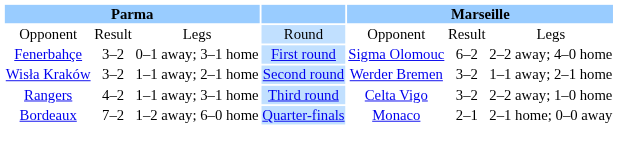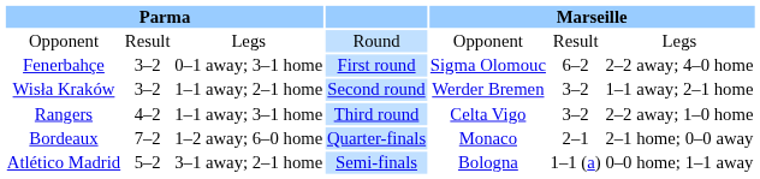 <table style="text-align:center">
 <tr valign=top bgcolor=#99ccff>
 <th colspan=3 style="width:1*">Parma</th>
 <th></th>
 <th colspan=3 style="width:1*">Marseille</th>
 </tr>
 <tr>
 <td>Opponent</td>
 <td>Result</td>
 <td>Legs</td>
 <td bgcolor=#c1e0ff>Round</td>
 <td>Opponent</td>
 <td>Result</td>
 <td>Legs</td>
 </tr>
 <tr>
 <td> <a href='#'>Fenerbahçe</a></td>
 <td>3–2</td>
 <td>0–1 away; 3–1 home</td>
 <td bgcolor=#c1e0ff><a href='#'>First round</a></td>
 <td> <a href='#'>Sigma Olomouc</a></td>
 <td>6–2</td>
 <td>2–2 away; 4–0 home</td>
 </tr>
 <tr>
 <td> <a href='#'>Wisła Kraków</a></td>
 <td>3–2</td>
 <td>1–1 away; 2–1 home</td>
 <td bgcolor=#c1e0ff><a href='#'>Second round</a></td>
 <td> <a href='#'>Werder Bremen</a></td>
 <td>3–2</td>
 <td>1–1 away; 2–1 home</td>
 </tr>
 <tr>
 <td> <a href='#'>Rangers</a></td>
 <td>4–2</td>
 <td>1–1 away; 3–1 home</td>
 <td bgcolor=#c1e0ff><a href='#'>Third round</a></td>
 <td> <a href='#'>Celta Vigo</a></td>
 <td>3–2</td>
 <td>2–2 away; 1–0 home</td>
 </tr>
 <tr>
 <td> <a href='#'>Bordeaux</a></td>
 <td>7–2</td>
 <td>1–2 away; 6–0 home</td>
 <td bgcolor=#c1e0ff><a href='#'>Quarter-finals</a></td>
 <td> <a href='#'>Monaco</a></td>
 <td>2–1</td>
 <td>2–1 home; 0–0 away</td>
 </tr>
+<tr>
+<td> <a href='#'>Atlético Madrid</a></td>
+<td>5–2</td>
+<td>3–1 away; 2–1 home</td>
+<td bgcolor=#c1e0ff><a href='#'>Semi-finals</a></td>
+<td> <a href='#'>Bologna</a></td>
+<td>1–1 (<a href='#'>a</a>)</td>
+<td>0–0 home; 1–1 away</td>
+</tr>
 </table>
